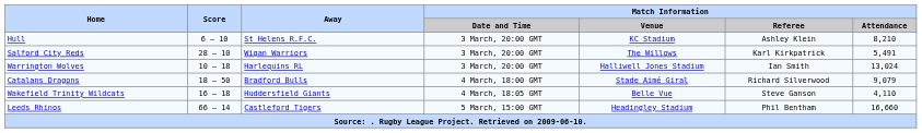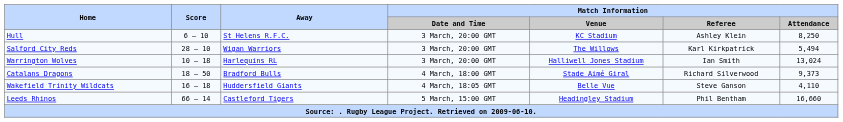 <table border="1" cellpadding="3" cellspacing="0" style="border-collapse:collapse; font-size:80%; text-align:center; width:100%;">
 <tr style="background:#c1d8ff;">
 <th rowspan="2" style="width:20%;">Home</th>
 <th rowspan="2" style="width:6%;">Score</th>
 <th rowspan="2" style="width:20%;">Away</th>
 <th colspan=6>Match Information</th>
 </tr>
 <tr style="background:#ccc;">
 <th width=17%>Date and Time</th>
 <th width=16%>Venue</th>
 <th width=14%>Referee</th>
 <th width=7%>Attendance</th>
 </tr>
 <tr style="background:#f5faff;">
 <td align=left> <a href='#'>Hull</a></td>
 <td>6 – 10</td>
 <td align=left> <a href='#'>St Helens R.F.C.</a></td>
 <td>3 March, 20:00 GMT</td>
 <td><a href='#'>KC Stadium</a></td>
 <td>Ashley Klein</td>
-<td>8,210</td>
+<td>8,250</td>
 </tr>
 <tr style="background:#f5faff;">
 <td align=left> <a href='#'>Salford City Reds</a></td>
 <td>28 – 10</td>
 <td align=left> <a href='#'>Wigan Warriors</a></td>
 <td>3 March, 20:00 GMT</td>
 <td><a href='#'>The Willows</a></td>
 <td>Karl Kirkpatrick</td>
-<td>5,491</td>
+<td>5,494</td>
 </tr>
 <tr style="background:#f5faff;">
 <td align=left> <a href='#'>Warrington Wolves</a></td>
 <td>10 – 18</td>
 <td align=left> <a href='#'>Harlequins RL</a></td>
 <td>3 March, 20:00 GMT</td>
 <td><a href='#'>Halliwell Jones Stadium</a></td>
 <td>Ian Smith</td>
 <td>13,024</td>
 </tr>
 <tr style="background:#f5faff;">
 <td align=left> <a href='#'>Catalans Dragons</a></td>
 <td>18 – 50</td>
 <td align=left> <a href='#'>Bradford Bulls</a></td>
 <td>4 March, 18:00 GMT</td>
 <td><a href='#'>Stade Aimé Giral</a></td>
 <td>Richard Silverwood</td>
-<td>9,079</td>
+<td>9,373</td>
 </tr>
 <tr style="background:#f5faff;">
 <td align=left> <a href='#'>Wakefield Trinity Wildcats</a></td>
 <td>16 – 18</td>
 <td align=left> <a href='#'>Huddersfield Giants</a></td>
 <td>4 March, 18:05 GMT</td>
 <td><a href='#'>Belle Vue</a></td>
 <td>Steve Ganson</td>
 <td>4,110</td>
 </tr>
 <tr style="background:#f5faff;">
 <td align=left> <a href='#'>Leeds Rhinos</a></td>
 <td>66 – 14</td>
 <td align=left> <a href='#'>Castleford Tigers</a></td>
 <td>5 March, 15:00 GMT</td>
 <td><a href='#'>Headingley Stadium</a></td>
 <td>Phil Bentham</td>
 <td>16,660</td>
 </tr>
 <tr style="background:#c1d8ff;">
 <th colspan=10>Source: . Rugby League Project. Retrieved on 2009-06-10.</th>
 </tr>
 </table>
